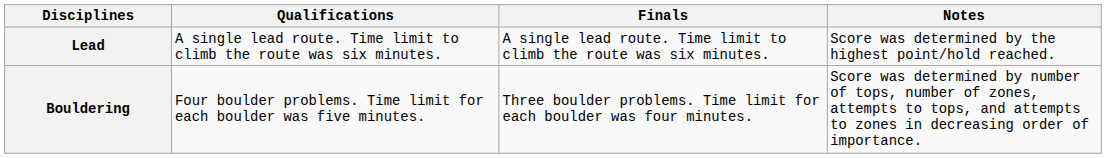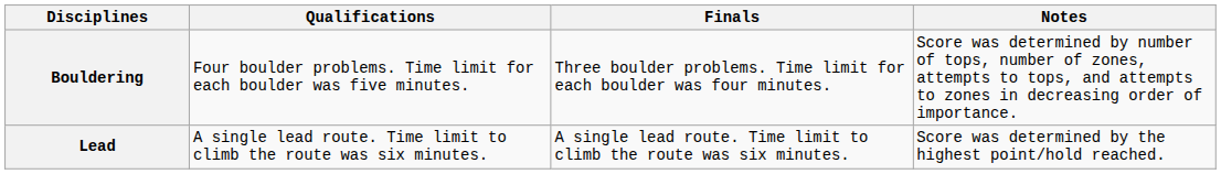 <table class="wikitable">
 <tr>
 <th width="150">Disciplines</th>
 <th width="300">Qualifications</th>
 <th width="300">Finals</th>
 <th width="250">Notes</th>
 </tr>
 <tr>
+<th>Bouldering</th>
+<td>Four boulder problems. Time limit for each boulder was five minutes.</td>
+<td>Three boulder problems. Time limit for each boulder was four minutes.</td>
+<td>Score was determined by number of tops, number of zones, attempts to tops, and attempts to zones in decreasing order of importance.</td>
+</tr>
+<tr>
 <th>Lead</th>
 <td>A single lead route. Time limit to climb the route was six minutes.</td>
 <td>A single lead route. Time limit to climb the route was six minutes.</td>
 <td>Score was determined by the highest point/hold reached.</td>
 </tr>
-<tr>
-<th>Bouldering</th>
-<td>Four boulder problems. Time limit for each boulder was five minutes.</td>
-<td>Three boulder problems. Time limit for each boulder was four minutes.</td>
-<td>Score was determined by number of tops, number of zones, attempts to tops, and attempts to zones in decreasing order of importance.</td>
-</tr>
 </table>
